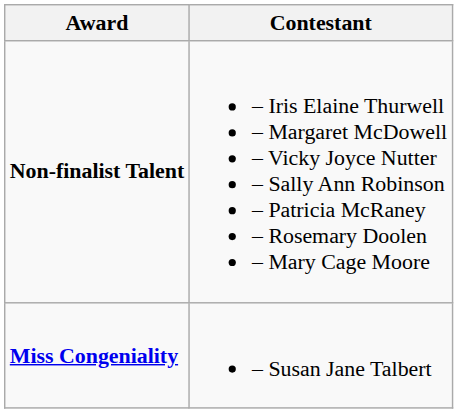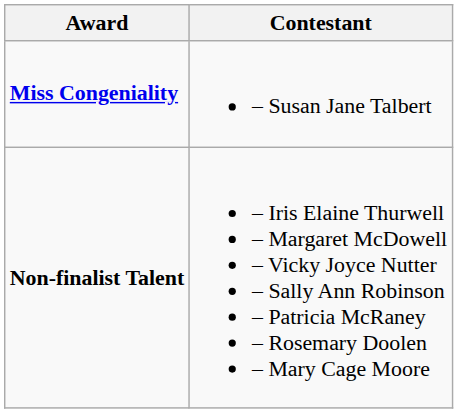 <table class="wikitable sortable" style="font-size: 95%;">
 <tr>
 <th>Award</th>
 <th>Contestant</th>
 </tr>
 <tr>
+<td><strong><a href='#'>Miss Congeniality</a></strong></td>
+<td><br><ul><li> – Susan Jane Talbert</li></ul></td>
+</tr>
+<tr>
 <td><strong>Non-finalist Talent</strong></td>
 <td><br><ul><li> – Iris Elaine Thurwell</li><li> – Margaret McDowell</li><li> – Vicky Joyce Nutter</li><li> – Sally Ann Robinson</li><li> – Patricia McRaney</li><li> – Rosemary Doolen</li><li> – Mary Cage Moore</li></ul></td>
 </tr>
-<tr>
-<td><strong><a href='#'>Miss Congeniality</a></strong></td>
-<td><br><ul><li> – Susan Jane Talbert</li></ul></td>
-</tr>
 </table>
